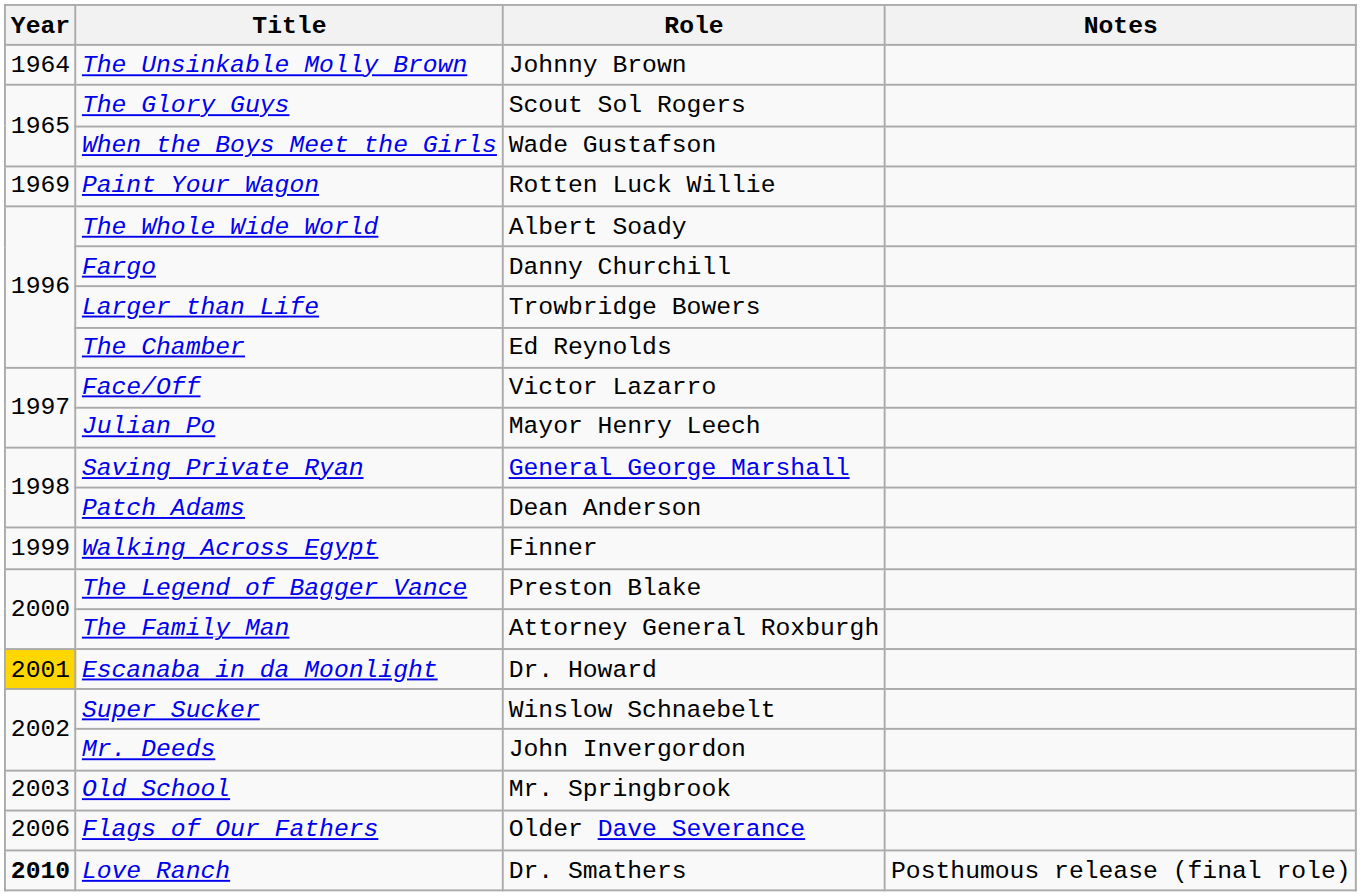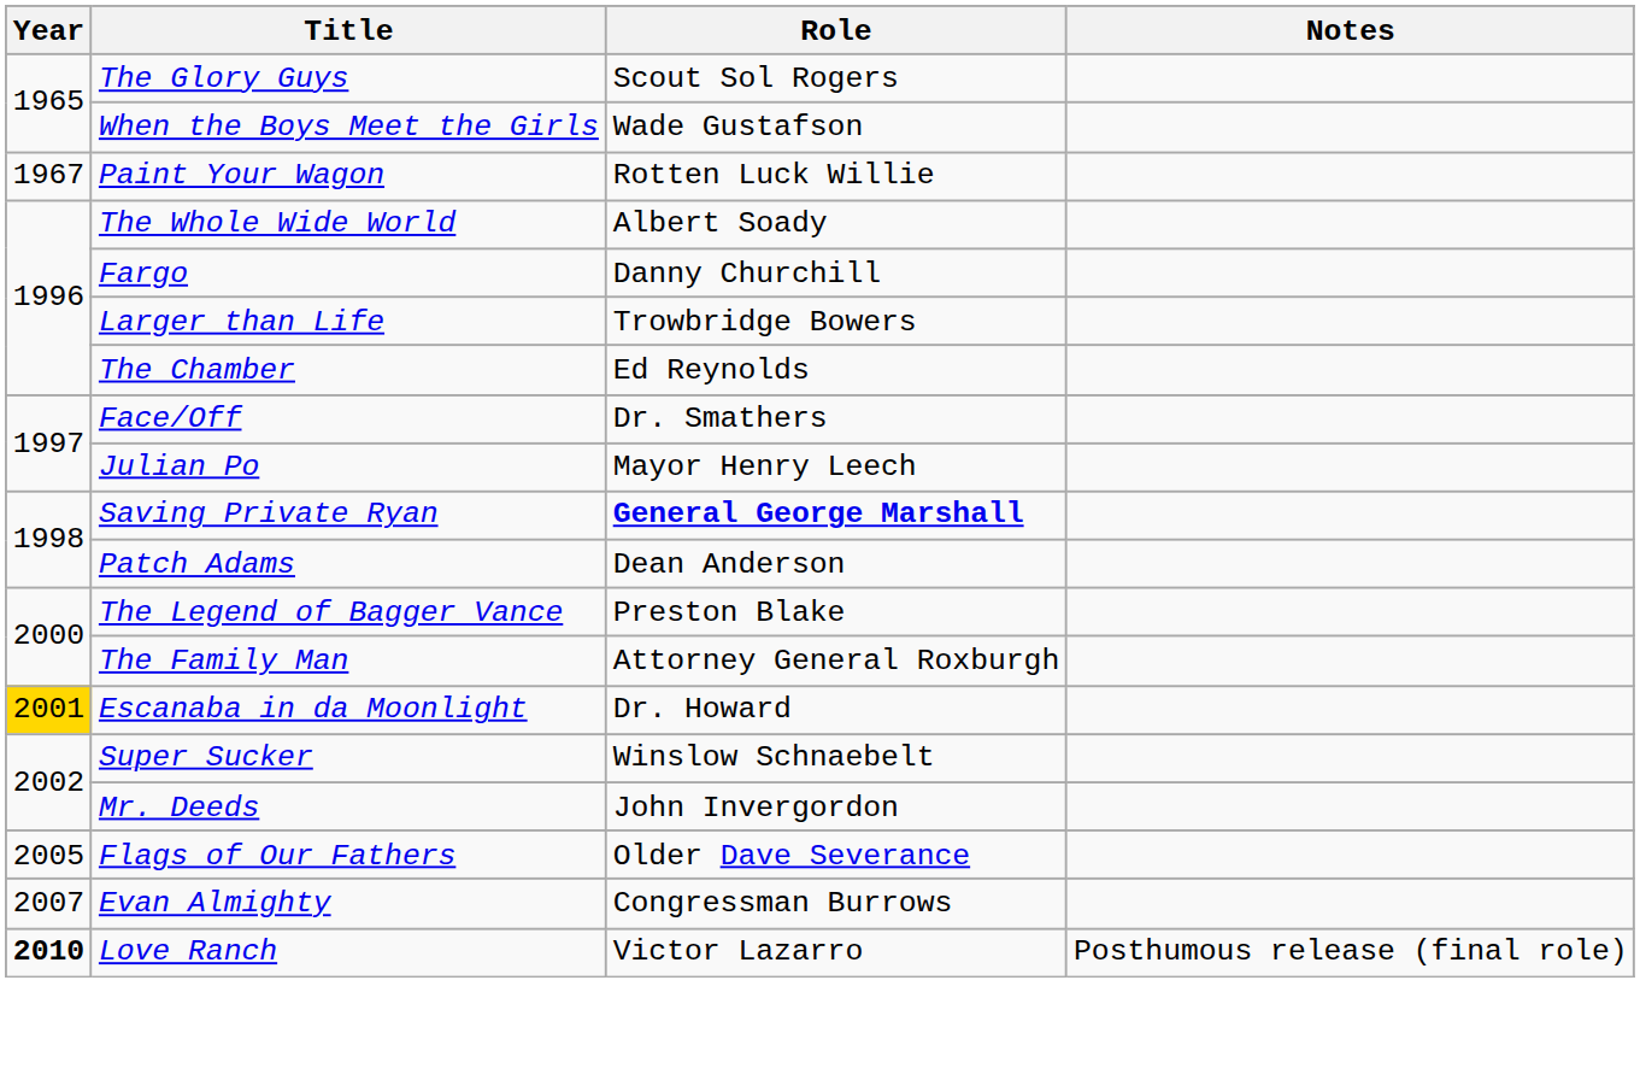 <table class="wikitable sortable">
 <tr>
 <th>Year</th>
 <th>Title</th>
 <th>Role</th>
 <th>Notes</th>
-</tr>
-<tr>
-<td>1964</td>
-<td><em><a href='#'>The Unsinkable Molly Brown</a></em></td>
-<td>Johnny Brown</td>
-<td></td>
 </tr>
 <tr>
 <td rowspan=2>1965</td>
 <td><em><a href='#'>The Glory Guys</a></em></td>
 <td>Scout Sol Rogers</td>
 <td></td>
 </tr>
 <tr>
 <td><em><a href='#'>When the Boys Meet the Girls</a></em></td>
 <td>Wade Gustafson</td>
 <td></td>
 </tr>
 <tr>
-<td>1969</td>
+<td>1967</td>
 <td><em><a href='#'>Paint Your Wagon</a></em></td>
 <td>Rotten Luck Willie</td>
 <td></td>
 </tr>
 <tr>
 <td rowspan=4>1996</td>
 <td><em><a href='#'>The Whole Wide World</a></em></td>
 <td>Albert Soady</td>
 <td></td>
 </tr>
 <tr>
 <td><em><a href='#'>Fargo</a></em></td>
 <td>Danny Churchill</td>
 <td></td>
 </tr>
 <tr>
 <td><em><a href='#'>Larger than Life</a></em></td>
 <td>Trowbridge Bowers</td>
 <td></td>
 </tr>
 <tr>
 <td><em><a href='#'>The Chamber</a></em></td>
 <td>Ed Reynolds</td>
 <td></td>
 </tr>
 <tr>
 <td rowspan=2>1997</td>
 <td><em><a href='#'>Face/Off</a></em></td>
-<td>Victor Lazarro</td>
+<td>Dr. Smathers</td>
 <td></td>
 </tr>
 <tr>
 <td><em><a href='#'>Julian Po</a></em></td>
 <td>Mayor Henry Leech</td>
 <td></td>
 </tr>
 <tr>
 <td rowspan=2>1998</td>
 <td><em><a href='#'>Saving Private Ryan</a></em></td>
-<td><a href='#'>General George Marshall</a></td>
+<td><strong><a href='#'>General George Marshall</a></strong></td>
 <td></td>
 </tr>
 <tr>
 <td><em><a href='#'>Patch Adams</a></em></td>
 <td>Dean Anderson</td>
-<td></td>
-</tr>
-<tr>
-<td>1999</td>
-<td><em><a href='#'>Walking Across Egypt</a></em></td>
-<td>Finner</td>
 <td></td>
 </tr>
 <tr>
 <td rowspan=2>2000</td>
 <td><em><a href='#'>The Legend of Bagger Vance</a></em></td>
 <td>Preston Blake</td>
 <td></td>
 </tr>
 <tr>
 <td><em><a href='#'>The Family Man</a></em></td>
 <td>Attorney General Roxburgh</td>
 <td></td>
 </tr>
 <tr>
 <td style="background: gold;">2001</td>
 <td><em><a href='#'>Escanaba in da Moonlight</a></em></td>
 <td>Dr. Howard</td>
 <td></td>
 </tr>
 <tr>
 <td rowspan=2>2002</td>
 <td><em><a href='#'>Super Sucker</a></em></td>
 <td>Winslow Schnaebelt</td>
 <td></td>
 </tr>
 <tr>
 <td><em><a href='#'>Mr. Deeds</a></em></td>
 <td>John Invergordon</td>
 <td></td>
 </tr>
 <tr>
-<td>2003</td>
-<td><em><a href='#'>Old School</a></em></td>
-<td>Mr. Springbrook</td>
-<td></td>
-</tr>
-<tr>
-<td>2006</td>
+<td>2005</td>
 <td><em><a href='#'>Flags of Our Fathers</a></em></td>
 <td>Older <a href='#'>Dave Severance</a></td>
 <td></td>
 </tr>
 <tr>
+<td>2007</td>
+<td><em><a href='#'>Evan Almighty</a></em></td>
+<td>Congressman Burrows</td>
+<td></td>
+</tr>
+<tr>
 <td><strong>2010</strong></td>
 <td><em><a href='#'>Love Ranch</a></em></td>
-<td>Dr. Smathers</td>
+<td>Victor Lazarro</td>
 <td>Posthumous release (final role)</td>
 </tr>
 </table>
